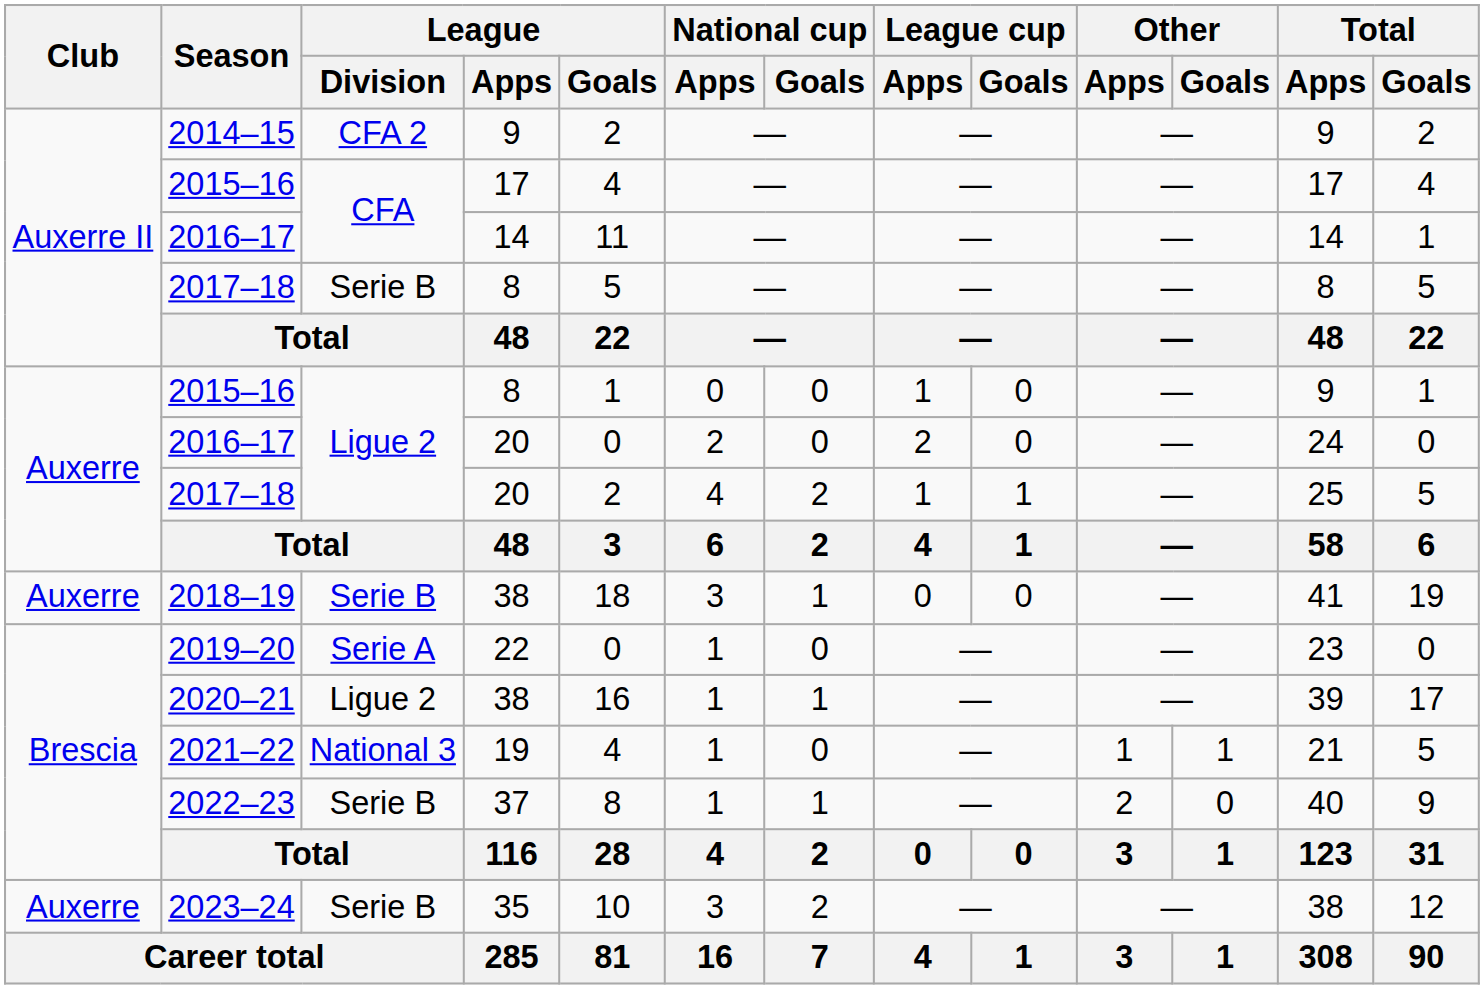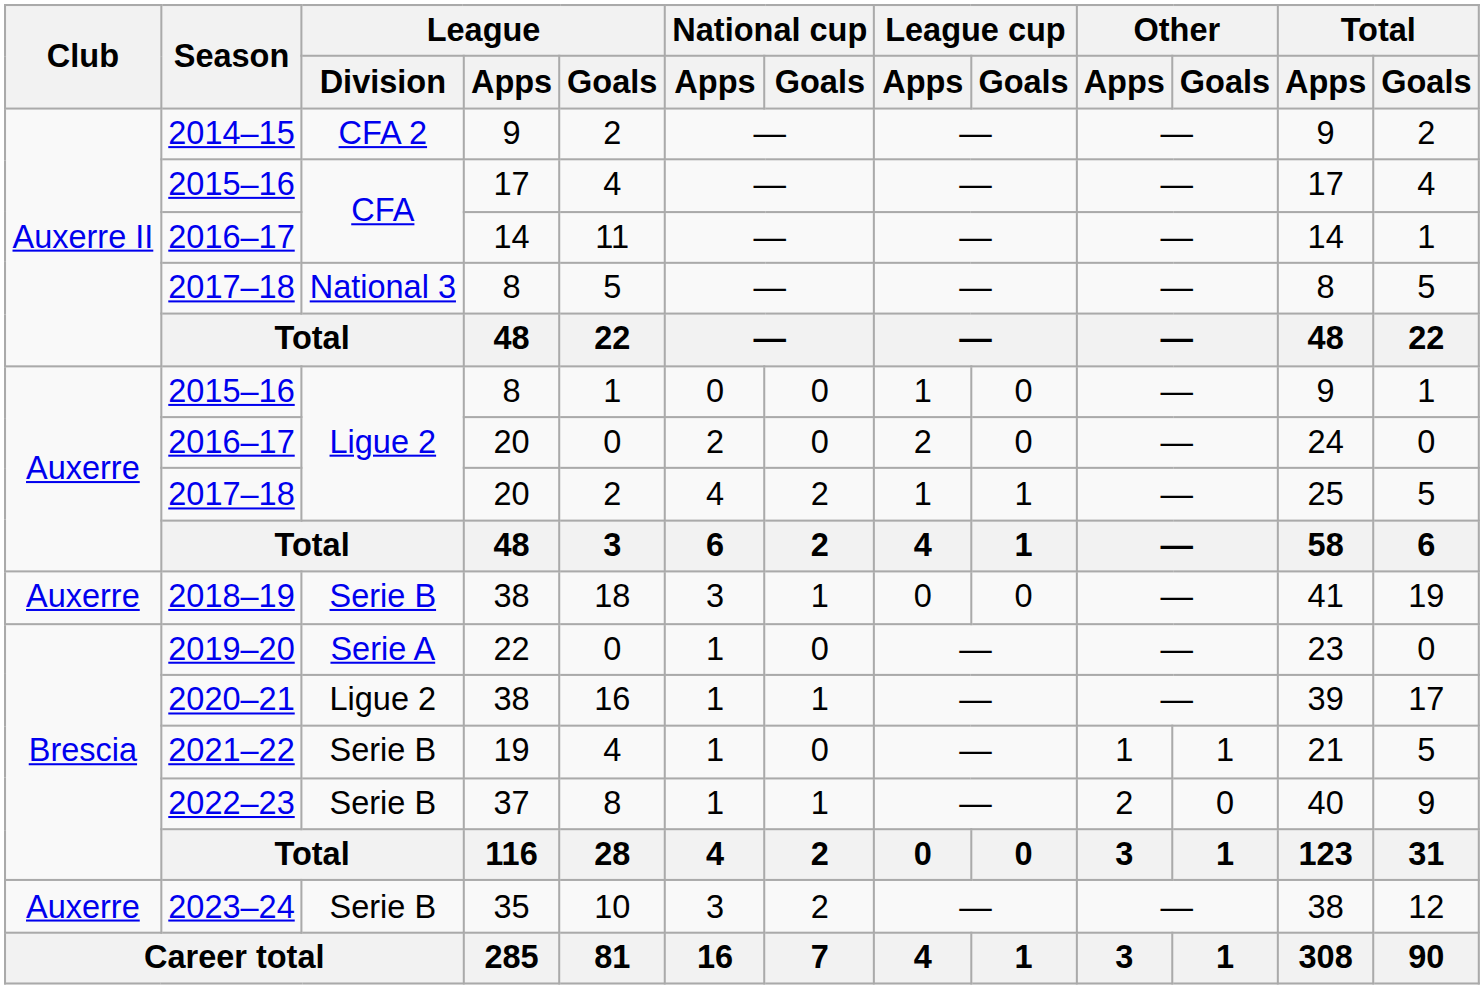 <table class="wikitable" style="text-align:center">
 <tr>
 <th rowspan="2">Club</th>
 <th rowspan="2">Season</th>
 <th colspan="3">League</th>
 <th colspan="2">National cup</th>
 <th colspan="2">League cup</th>
 <th colspan="2">Other</th>
 <th colspan="2">Total</th>
 </tr>
 <tr>
 <th>Division</th>
 <th>Apps</th>
 <th>Goals</th>
 <th>Apps</th>
 <th>Goals</th>
 <th>Apps</th>
 <th>Goals</th>
 <th>Apps</th>
 <th>Goals</th>
 <th>Apps</th>
 <th>Goals</th>
 </tr>
 <tr>
 <td rowspan="5"><a href='#'>Auxerre II</a></td>
 <td><a href='#'>2014–15</a></td>
 <td><a href='#'>CFA 2</a></td>
 <td>9</td>
 <td>2</td>
 <td colspan="2">—</td>
 <td colspan="2">—</td>
 <td colspan="2">—</td>
 <td>9</td>
 <td>2</td>
 </tr>
 <tr>
 <td><a href='#'>2015–16</a></td>
 <td rowspan="2"><a href='#'>CFA</a></td>
 <td>17</td>
 <td>4</td>
 <td colspan="2">—</td>
 <td colspan="2">—</td>
 <td colspan="2">—</td>
 <td>17</td>
 <td>4</td>
 </tr>
 <tr>
 <td><a href='#'>2016–17</a></td>
 <td>14</td>
 <td>11</td>
 <td colspan="2">—</td>
 <td colspan="2">—</td>
 <td colspan="2">—</td>
 <td>14</td>
 <td>1</td>
 </tr>
 <tr>
 <td><a href='#'>2017–18</a></td>
-<td>Serie B</td>
+<td><a href='#'>National 3</a></td>
 <td>8</td>
 <td>5</td>
 <td colspan="2">—</td>
 <td colspan="2">—</td>
 <td colspan="2">—</td>
 <td>8</td>
 <td>5</td>
 </tr>
 <tr>
 <th colspan="2">Total</th>
 <th>48</th>
 <th>22</th>
 <th colspan="2">—</th>
 <th colspan="2">—</th>
 <th colspan="2">—</th>
 <th>48</th>
 <th>22</th>
 </tr>
 <tr>
 <td rowspan="4"><a href='#'>Auxerre</a></td>
 <td><a href='#'>2015–16</a></td>
 <td rowspan="3"><a href='#'>Ligue 2</a></td>
 <td>8</td>
 <td>1</td>
 <td>0</td>
 <td>0</td>
 <td>1</td>
 <td>0</td>
 <td colspan="2">—</td>
 <td>9</td>
 <td>1</td>
 </tr>
 <tr>
 <td><a href='#'>2016–17</a></td>
 <td>20</td>
 <td>0</td>
 <td>2</td>
 <td>0</td>
 <td>2</td>
 <td>0</td>
 <td colspan="2">—</td>
 <td>24</td>
 <td>0</td>
 </tr>
 <tr>
 <td><a href='#'>2017–18</a></td>
 <td>20</td>
 <td>2</td>
 <td>4</td>
 <td>2</td>
 <td>1</td>
 <td>1</td>
 <td colspan="2">—</td>
 <td>25</td>
 <td>5</td>
 </tr>
 <tr>
 <th colspan="2">Total</th>
 <th>48</th>
 <th>3</th>
 <th>6</th>
 <th>2</th>
 <th>4</th>
 <th>1</th>
 <th colspan="2">—</th>
 <th>58</th>
 <th>6</th>
 </tr>
 <tr>
 <td><a href='#'>Auxerre</a></td>
 <td><a href='#'>2018–19</a></td>
 <td><a href='#'>Serie B</a></td>
 <td>38</td>
 <td>18</td>
 <td>3</td>
 <td>1</td>
 <td>0</td>
 <td>0</td>
 <td colspan="2">—</td>
 <td>41</td>
 <td>19</td>
 </tr>
 <tr>
 <td rowspan="5"><a href='#'>Brescia</a></td>
 <td><a href='#'>2019–20</a></td>
 <td><a href='#'>Serie A</a></td>
 <td>22</td>
 <td>0</td>
 <td>1</td>
 <td>0</td>
 <td colspan="2">—</td>
 <td colspan="2">—</td>
 <td>23</td>
 <td>0</td>
 </tr>
 <tr>
 <td><a href='#'>2020–21</a></td>
 <td>Ligue 2</td>
 <td>38</td>
 <td>16</td>
 <td>1</td>
 <td>1</td>
 <td colspan="2">—</td>
 <td colspan="2">—</td>
 <td>39</td>
 <td>17</td>
 </tr>
 <tr>
 <td><a href='#'>2021–22</a></td>
-<td><a href='#'>National 3</a></td>
+<td>Serie B</td>
 <td>19</td>
 <td>4</td>
 <td>1</td>
 <td>0</td>
 <td colspan="2">—</td>
 <td>1</td>
 <td>1</td>
 <td>21</td>
 <td>5</td>
 </tr>
 <tr>
 <td><a href='#'>2022–23</a></td>
 <td>Serie B</td>
 <td>37</td>
 <td>8</td>
 <td>1</td>
 <td>1</td>
 <td colspan="2">—</td>
 <td>2</td>
 <td>0</td>
 <td>40</td>
 <td>9</td>
 </tr>
 <tr>
 <th colspan="2">Total</th>
 <th>116</th>
 <th>28</th>
 <th>4</th>
 <th>2</th>
 <th>0</th>
 <th>0</th>
 <th>3</th>
 <th>1</th>
 <th>123</th>
 <th>31</th>
 </tr>
 <tr>
 <td><a href='#'>Auxerre</a></td>
 <td><a href='#'>2023–24</a></td>
 <td>Serie B</td>
 <td>35</td>
 <td>10</td>
 <td>3</td>
 <td>2</td>
 <td colspan="2">—</td>
 <td colspan="2">—</td>
 <td>38</td>
 <td>12</td>
 </tr>
 <tr>
 <th colspan="3">Career total</th>
 <th>285</th>
 <th>81</th>
 <th>16</th>
 <th>7</th>
 <th>4</th>
 <th>1</th>
 <th>3</th>
 <th>1</th>
 <th>308</th>
 <th>90</th>
 </tr>
 </table>
